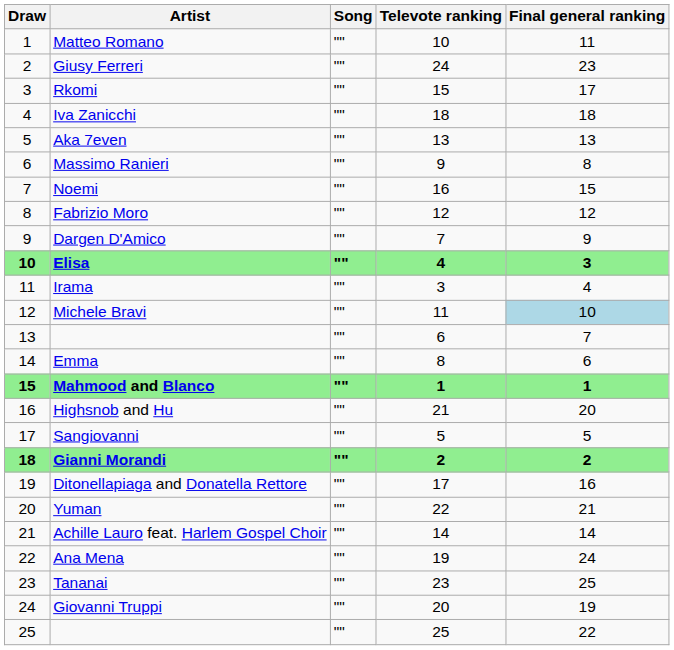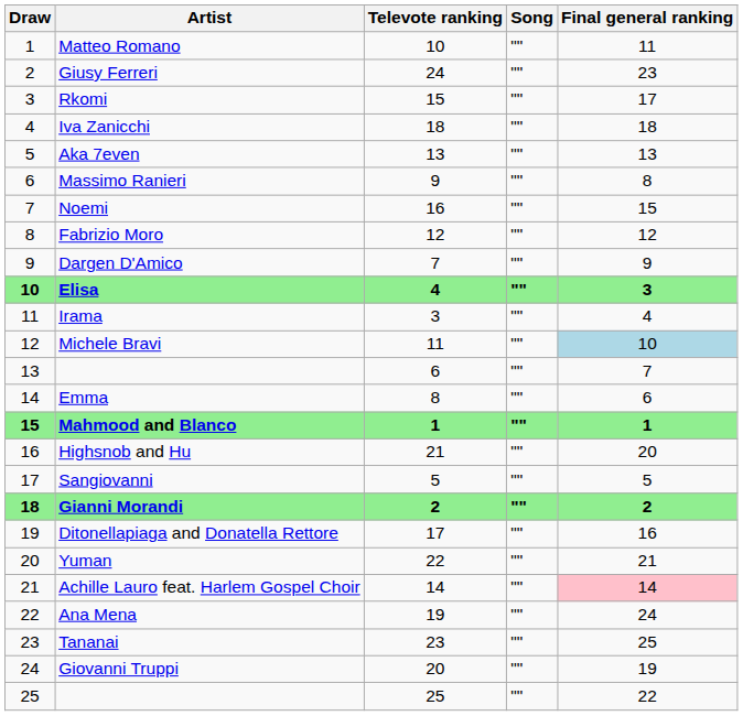 <table class="wikitable sortable">
 <tr>
 <th>Draw</th>
 <th>Artist</th>
+<th>Televote ranking</th>
 <th>Song</th>
-<th>Televote ranking</th>
 <th>Final general ranking</th>
 </tr>
 <tr>
 <td align="center">1</td>
 <td><a href='#'>Matteo Romano</a></td>
+<td align="center">10</td>
 <td>""</td>
-<td align="center">10</td>
 <td align="center">11</td>
 </tr>
 <tr>
 <td align="center">2</td>
 <td><a href='#'>Giusy Ferreri</a></td>
+<td align="center">24</td>
 <td>""</td>
-<td align="center">24</td>
 <td align="center">23</td>
 </tr>
 <tr>
 <td align="center">3</td>
 <td><a href='#'>Rkomi</a></td>
+<td align="center">15</td>
 <td>""</td>
-<td align="center">15</td>
 <td align="center">17</td>
 </tr>
 <tr>
 <td align="center">4</td>
 <td><a href='#'>Iva Zanicchi</a></td>
+<td align="center">18</td>
 <td>""</td>
-<td align="center">18</td>
 <td align="center">18</td>
 </tr>
 <tr>
 <td align="center">5</td>
 <td><a href='#'>Aka 7even</a></td>
+<td align="center">13</td>
 <td>""</td>
-<td align="center">13</td>
 <td align="center">13</td>
 </tr>
 <tr>
 <td align="center">6</td>
 <td><a href='#'>Massimo Ranieri</a></td>
+<td align="center">9</td>
 <td>""</td>
-<td align="center">9</td>
 <td align="center">8</td>
 </tr>
 <tr>
 <td align="center">7</td>
 <td><a href='#'>Noemi</a></td>
+<td align="center">16</td>
 <td>""</td>
-<td align="center">16</td>
 <td align="center">15</td>
 </tr>
 <tr>
 <td align="center">8</td>
 <td><a href='#'>Fabrizio Moro</a></td>
+<td align="center">12</td>
 <td>""</td>
-<td align="center">12</td>
 <td align="center">12</td>
 </tr>
 <tr>
 <td align="center">9</td>
 <td><a href='#'>Dargen D'Amico</a></td>
+<td align="center">7</td>
 <td>""</td>
-<td align="center">7</td>
 <td align="center">9</td>
 </tr>
 <tr style="font-weight:bold; background:#90EE90;">
 <td align="center">10</td>
 <td><a href='#'>Elisa</a></td>
+<td align="center">4</td>
 <td>""</td>
-<td align="center">4</td>
 <td align="center">3</td>
 </tr>
 <tr>
 <td align="center">11</td>
 <td><a href='#'>Irama</a></td>
+<td align="center">3</td>
 <td>""</td>
-<td align="center">3</td>
 <td align="center">4</td>
 </tr>
 <tr>
 <td align="center">12</td>
 <td><a href='#'>Michele Bravi</a></td>
+<td align="center">11</td>
 <td>""</td>
-<td align="center">11</td>
 <td align="center" style="background: lightblue;">10</td>
 </tr>
 <tr>
 <td align="center">13</td>
 <td></td>
+<td align="center">6</td>
 <td>""</td>
-<td align="center">6</td>
 <td align="center">7</td>
 </tr>
 <tr>
 <td align="center">14</td>
 <td><a href='#'>Emma</a></td>
+<td align="center">8</td>
 <td>""</td>
-<td align="center">8</td>
 <td align="center">6</td>
 </tr>
 <tr style="font-weight:bold; background:#90EE90;">
 <td align="center">15</td>
 <td><a href='#'>Mahmood</a> and <a href='#'>Blanco</a></td>
+<td align="center">1</td>
 <td>""</td>
-<td align="center">1</td>
 <td align="center">1</td>
 </tr>
 <tr>
 <td align="center">16</td>
 <td><a href='#'>Highsnob</a> and <a href='#'>Hu</a></td>
+<td align="center">21</td>
 <td>""</td>
-<td align="center">21</td>
 <td align="center">20</td>
 </tr>
 <tr>
 <td align="center">17</td>
 <td><a href='#'>Sangiovanni</a></td>
+<td align="center">5</td>
 <td>""</td>
-<td align="center">5</td>
 <td align="center">5</td>
 </tr>
 <tr style="font-weight:bold; background:#90EE90;">
 <td align="center">18</td>
 <td><a href='#'>Gianni Morandi</a></td>
+<td align="center">2</td>
 <td>""</td>
-<td align="center">2</td>
 <td align="center">2</td>
 </tr>
 <tr>
 <td align="center">19</td>
 <td><a href='#'>Ditonellapiaga</a> and <a href='#'>Donatella Rettore</a></td>
+<td align="center">17</td>
 <td>""</td>
-<td align="center">17</td>
 <td align="center">16</td>
 </tr>
 <tr>
 <td align="center">20</td>
 <td><a href='#'>Yuman</a></td>
+<td align="center">22</td>
 <td>""</td>
-<td align="center">22</td>
 <td align="center">21</td>
 </tr>
 <tr>
 <td align="center">21</td>
 <td><a href='#'>Achille Lauro</a> feat. <a href='#'>Harlem Gospel Choir</a></td>
+<td align="center">14</td>
 <td>""</td>
-<td align="center">14</td>
-<td align="center">14</td>
+<td align="center" style="background: pink;">14</td>
 </tr>
 <tr>
 <td align="center">22</td>
 <td><a href='#'>Ana Mena</a></td>
+<td align="center">19</td>
 <td>""</td>
-<td align="center">19</td>
 <td align="center">24</td>
 </tr>
 <tr>
 <td align="center">23</td>
 <td><a href='#'>Tananai</a></td>
+<td align="center">23</td>
 <td>""</td>
-<td align="center">23</td>
 <td align="center">25</td>
 </tr>
 <tr>
 <td align="center">24</td>
 <td><a href='#'>Giovanni Truppi</a></td>
+<td align="center">20</td>
 <td>""</td>
-<td align="center">20</td>
 <td align="center">19</td>
 </tr>
 <tr>
 <td align="center">25</td>
 <td></td>
+<td align="center">25</td>
 <td>""</td>
-<td align="center">25</td>
 <td align="center">22</td>
 </tr>
 </table>
